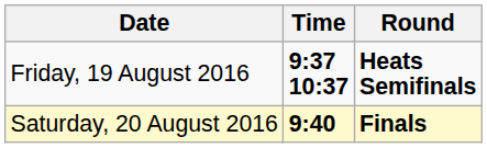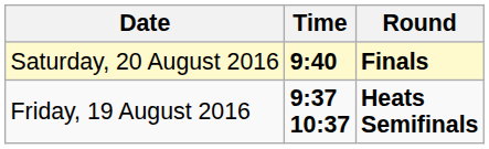 <table class="wikitable">
 <tr>
 <th>Date</th>
 <th>Time</th>
 <th>Round</th>
 </tr>
 <tr>
+<td style=background:lemonchiffon>Saturday, 20 August 2016</td>
+<td style=background:lemonchiffon><strong>9:40</strong></td>
+<td style=background:lemonchiffon><strong>Finals</strong></td>
+</tr>
+<tr>
 <td>Friday, 19 August 2016</td>
 <td><strong>9:37<br>10:37</strong></td>
 <td><strong>Heats<br>Semifinals</strong></td>
 </tr>
-<tr>
-<td style=background:lemonchiffon>Saturday, 20 August 2016</td>
-<td style=background:lemonchiffon><strong>9:40</strong></td>
-<td style=background:lemonchiffon><strong>Finals</strong></td>
-</tr>
 </table>
